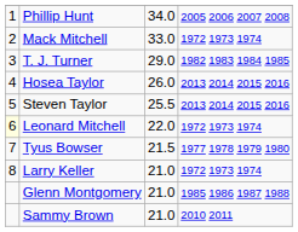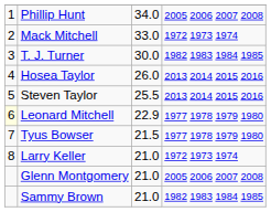 <table class="wikitable">
 <tr>
 </tr>
 <tr>
 <td>1</td>
 <td><a href='#'>Phillip Hunt</a></td>
 <td>34.0</td>
 <td style="font-size:80%;"><a href='#'>2005</a> <a href='#'>2006</a> <a href='#'>2007</a> <a href='#'>2008</a></td>
 </tr>
 <tr>
 <td>2</td>
 <td><a href='#'>Mack Mitchell</a></td>
 <td>33.0</td>
 <td style="font-size:80%;"><a href='#'>1972</a> <a href='#'>1973</a> <a href='#'>1974</a></td>
 </tr>
 <tr>
 <td>3</td>
 <td><a href='#'>T. J. Turner</a></td>
-<td>29.0</td>
+<td>30.0</td>
 <td style="font-size:80%;"><a href='#'>1982</a> <a href='#'>1983</a> <a href='#'>1984</a> <a href='#'>1985</a></td>
 </tr>
 <tr>
 <td>4</td>
 <td><a href='#'>Hosea Taylor</a></td>
 <td>26.0</td>
 <td style="font-size:80%;"><a href='#'>2013</a> <a href='#'>2014</a> <a href='#'>2015</a> <a href='#'>2016</a></td>
 </tr>
 <tr>
 <td>5</td>
 <td>Steven Taylor</td>
 <td>25.5</td>
 <td style="font-size:80%;"><a href='#'>2013</a> <a href='#'>2014</a> <a href='#'>2015</a> <a href='#'>2016</a></td>
 </tr>
 <tr>
 <td style="background: lightyellow;">6</td>
 <td><a href='#'>Leonard Mitchell</a></td>
-<td>22.0</td>
-<td style="font-size:80%;"><a href='#'>1972</a> <a href='#'>1973</a> <a href='#'>1974</a></td>
+<td>22.9</td>
+<td style="font-size:80%;"><a href='#'>1977</a> <a href='#'>1978</a> <a href='#'>1979</a> <a href='#'>1980</a></td>
 </tr>
 <tr>
 <td>7</td>
 <td><a href='#'>Tyus Bowser</a></td>
 <td>21.5</td>
 <td style="font-size:80%;"><a href='#'>1977</a> <a href='#'>1978</a> <a href='#'>1979</a> <a href='#'>1980</a></td>
 </tr>
 <tr>
 <td>8</td>
 <td><a href='#'>Larry Keller</a></td>
 <td>21.0</td>
 <td style="font-size:80%;"><a href='#'>1972</a> <a href='#'>1973</a> <a href='#'>1974</a></td>
 </tr>
 <tr>
 <td></td>
 <td><a href='#'>Glenn Montgomery</a></td>
 <td>21.0</td>
-<td style="font-size:80%;"><a href='#'>1985</a> <a href='#'>1986</a> <a href='#'>1987</a> <a href='#'>1988</a></td>
+<td style="font-size:80%;"><a href='#'>2005</a> <a href='#'>2006</a> <a href='#'>2007</a> <a href='#'>2008</a></td>
 </tr>
 <tr>
 <td></td>
 <td><a href='#'>Sammy Brown</a></td>
 <td>21.0</td>
-<td style="font-size:80%;"><a href='#'>2010</a> <a href='#'>2011</a></td>
+<td style="font-size:80%;"><a href='#'>1982</a> <a href='#'>1983</a> <a href='#'>1984</a> <a href='#'>1985</a></td>
 </tr>
 </table>
